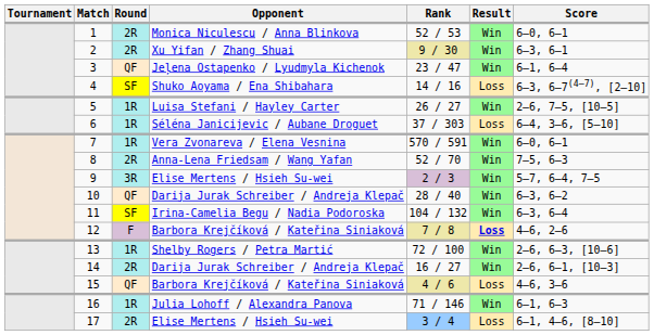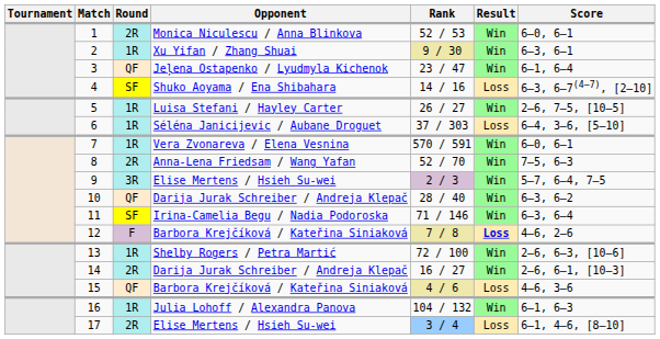 <table class="wikitable">
 <tr>
 <th>Tournament</th>
 <th>Match</th>
 <th>Round</th>
 <th>Opponent</th>
 <th>Rank</th>
 <th>Result</th>
 <th>Score</th>
 </tr>
 <tr style="border-top:3px solid #aaaaaa">
 <td rowspan="4" style="background:#e9e9e9; text-align:left"></td>
 <td style="text-align:center">1</td>
 <td style="text-align:center; background:#afeeee">2R</td>
 <td> <a href='#'>Monica Niculescu</a> /  <a href='#'>Anna Blinkova</a></td>
 <td style="text-align:center">52 / 53</td>
 <td style="text-align:center; background:#98fb98">Win</td>
 <td>6–0, 6–1</td>
 </tr>
 <tr>
 <td style="text-align:center">2</td>
-<td style="text-align:center; background:#afeeee">2R</td>
+<td style="text-align:center; background:#afeeee">1R</td>
 <td> <a href='#'>Xu Yifan</a> /  <a href='#'>Zhang Shuai</a></td>
 <td style="text-align:center; background:#eee8aa">9 / 30</td>
 <td style="text-align:center; background:#98fb98">Win</td>
 <td>6–3, 6–1</td>
 </tr>
 <tr>
 <td style="text-align:center">3</td>
 <td style="text-align:center; background:#ffebcd">QF</td>
 <td> <a href='#'>Jeļena Ostapenko</a> /  <a href='#'>Lyudmyla Kichenok</a></td>
 <td style="text-align:center">23 / 47</td>
 <td style="text-align:center; background:#98fb98">Win</td>
 <td>6–1, 6–4</td>
 </tr>
 <tr>
 <td style="text-align:center">4</td>
 <td style="text-align:center; background:yellow">SF</td>
 <td> <a href='#'>Shuko Aoyama</a> /  <a href='#'>Ena Shibahara</a> </td>
 <td style="text-align:center">14 / 16</td>
 <td style="text-align:center; background:#ffecb2">Loss</td>
 <td>6–3, 6–7<sup>(4–7)</sup>, [2–10]</td>
 </tr>
 <tr style="border-top:3px solid #aaaaaa">
 <td rowspan="2" style="background:#e9e9e9; text-align:left"></td>
 <td style="text-align:center">5</td>
 <td style="text-align:center; background:#afeeee">1R</td>
 <td> <a href='#'>Luisa Stefani</a> /  <a href='#'>Hayley Carter</a> </td>
 <td style="text-align:center">26 / 27</td>
 <td style="text-align:center; background:#98fb98">Win</td>
 <td>2–6, 7–5, [10–5]</td>
 </tr>
 <tr>
 <td style="text-align:center">6</td>
 <td style="text-align:center; background:#afeeee">1R</td>
 <td> <a href='#'>Séléna Janicijevic</a> /  <a href='#'>Aubane Droguet</a> </td>
 <td style="text-align:center">37 / 303</td>
 <td style="text-align:center; background:#ffecb2">Loss</td>
 <td>6–4, 3–6, [5–10]</td>
 </tr>
 <tr style="border-top:3px solid #aaaaaa">
 <td rowspan="6" style="background:#f3e6d7; text-align:left"></td>
 <td style="text-align:center">7</td>
 <td style="text-align:center; background:#afeeee">1R</td>
 <td> <a href='#'>Vera Zvonareva</a> /  <a href='#'>Elena Vesnina</a> </td>
 <td style="text-align:center">570 / 591</td>
 <td style="text-align:center; background:#98fb98">Win</td>
 <td>6–0, 6–1</td>
 </tr>
 <tr>
 <td style="text-align:center">8</td>
 <td style="text-align:center; background:#afeeee">2R</td>
 <td> <a href='#'>Anna-Lena Friedsam</a> /  <a href='#'>Wang Yafan</a></td>
 <td style="text-align:center">52 / 70</td>
 <td style="text-align:center; background:#98fb98">Win</td>
 <td>7–5, 6–3</td>
 </tr>
 <tr>
 <td style="text-align:center">9</td>
 <td style="text-align:center; background:#afeeee">3R</td>
 <td> <a href='#'>Elise Mertens</a> /  <a href='#'>Hsieh Su-wei</a> </td>
 <td style="text-align:center; background:thistle">2 / 3</td>
 <td style="text-align:center; background:#98fb98">Win</td>
 <td>5–7, 6–4, 7–5</td>
 </tr>
 <tr>
 <td style="text-align:center">10</td>
 <td style="text-align:center; background:#ffebcd">QF</td>
 <td> <a href='#'>Darija Jurak Schreiber</a> /  <a href='#'>Andreja Klepač</a> </td>
 <td style="text-align:center">28 / 40</td>
 <td style="text-align:center; background:#98fb98">Win</td>
 <td>6–3, 6–2</td>
 </tr>
 <tr>
 <td style="text-align:center">11</td>
 <td style="text-align:center; background:yellow">SF</td>
 <td> <a href='#'>Irina-Camelia Begu</a> /  <a href='#'>Nadia Podoroska</a></td>
-<td style="text-align:center">104 / 132</td>
+<td style="text-align:center">71 / 146</td>
 <td style="text-align:center; background:#98fb98">Win</td>
 <td>6–3, 6–4</td>
 </tr>
 <tr>
 <td style="text-align:center">12</td>
 <td style="text-align:center; background:thistle">F</td>
 <td> <a href='#'>Barbora Krejčíková</a> /  <a href='#'>Kateřina Siniaková</a> </td>
 <td style="text-align:center; background:#eee8aa">7 / 8</td>
 <td style="text-align:center; background:#ffecb2"><strong><a href='#'>Loss</a></strong></td>
 <td>4–6, 2–6</td>
 </tr>
 <tr style="border-top:3px solid #aaaaaa">
 <td rowspan="3" style="background:#e9e9e9; text-align:left"></td>
 <td style="text-align:center">13</td>
 <td style="text-align:center; background:#afeeee">1R</td>
 <td> <a href='#'>Shelby Rogers</a> /  <a href='#'>Petra Martić</a></td>
 <td style="text-align:center">72 / 100</td>
 <td style="text-align:center; background:#98fb98">Win</td>
 <td>2–6, 6–3, [10–6]</td>
 </tr>
 <tr>
 <td style="text-align:center">14</td>
 <td style="text-align:center; background:#afeeee">2R</td>
 <td> <a href='#'>Darija Jurak Schreiber</a> /  <a href='#'>Andreja Klepač</a> </td>
 <td style="text-align:center">16 / 27</td>
 <td style="text-align:center; background:#98fb98">Win</td>
 <td>2–6, 6–1, [10–3]</td>
 </tr>
 <tr>
 <td style="text-align:center">15</td>
 <td style="text-align:center; background:#ffebcd">QF</td>
 <td> <a href='#'>Barbora Krejčíková</a> /  <a href='#'>Kateřina Siniaková</a> </td>
 <td style="text-align:center; background:#eee8aa">4 / 6</td>
 <td style="text-align:center; background:#ffecb2">Loss</td>
 <td>4–6, 3–6</td>
 </tr>
 <tr style="border-top:3px solid #aaaaaa">
 <td rowspan="2" style="background:#e9e9e9; text-align:left"></td>
 <td style="text-align:center">16</td>
 <td style="text-align:center; background:#afeeee">1R</td>
 <td> <a href='#'>Julia Lohoff</a> /  <a href='#'>Alexandra Panova</a> </td>
-<td style="text-align:center">71 / 146</td>
+<td style="text-align:center">104 / 132</td>
 <td style="text-align:center; background:#98fb98">Win</td>
 <td>6–1, 6–3</td>
 </tr>
 <tr>
 <td style="text-align:center">17</td>
 <td style="text-align:center; background:#afeeee">2R</td>
 <td> <a href='#'>Elise Mertens</a> /  <a href='#'>Hsieh Su-wei</a> </td>
 <td style="text-align:center; background:#99ccff">3 / 4</td>
 <td style="text-align:center; background:#ffecb2">Loss</td>
 <td>6–1, 4–6, [8–10]</td>
 </tr>
 </table>
